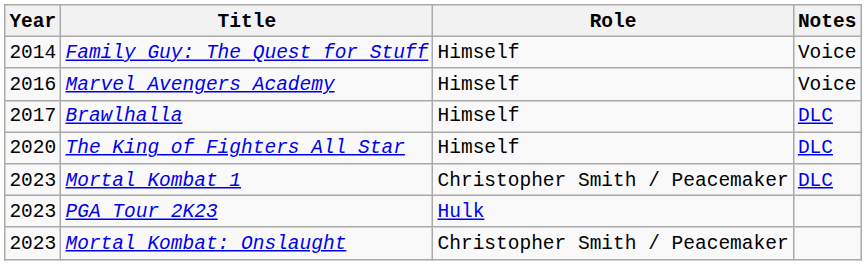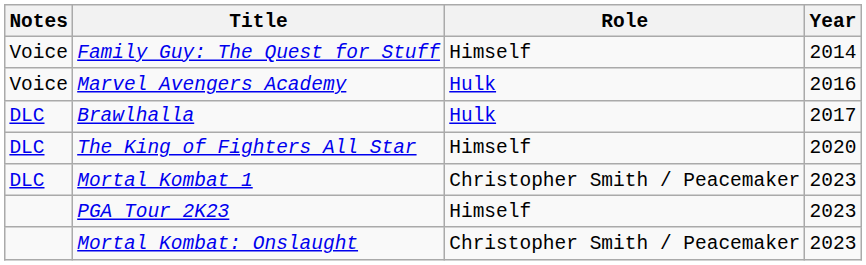 <table class="wikitable sortable">
 <tr>
-<th>Year</th>
+<th>Notes</th>
 <th>Title</th>
 <th>Role</th>
-<th>Notes</th>
+<th>Year</th>
 </tr>
 <tr>
-<td>2014</td>
+<td>Voice</td>
 <td><em><a href='#'>Family Guy: The Quest for Stuff</a></em></td>
 <td>Himself</td>
-<td>Voice</td>
+<td>2014</td>
 </tr>
 <tr>
+<td>Voice</td>
+<td><em><a href='#'>Marvel Avengers Academy</a></em></td>
+<td><a href='#'>Hulk</a></td>
 <td>2016</td>
-<td><em><a href='#'>Marvel Avengers Academy</a></em></td>
-<td>Himself</td>
-<td>Voice</td>
 </tr>
 <tr>
+<td><a href='#'>DLC</a></td>
+<td><em><a href='#'>Brawlhalla</a></em></td>
+<td><a href='#'>Hulk</a></td>
 <td>2017</td>
-<td><em><a href='#'>Brawlhalla</a></em></td>
-<td>Himself</td>
-<td><a href='#'>DLC</a></td>
 </tr>
 <tr>
-<td>2020</td>
+<td><a href='#'>DLC</a></td>
 <td><em><a href='#'>The King of Fighters All Star</a></em></td>
 <td>Himself</td>
-<td><a href='#'>DLC</a></td>
+<td>2020</td>
 </tr>
 <tr>
-<td>2023</td>
+<td><a href='#'>DLC</a></td>
 <td><em><a href='#'>Mortal Kombat 1</a></em></td>
 <td>Christopher Smith / Peacemaker</td>
-<td><a href='#'>DLC</a></td>
+<td>2023</td>
 </tr>
 <tr>
+<td></td>
+<td><em><a href='#'>PGA Tour 2K23</a></em></td>
+<td>Himself</td>
 <td>2023</td>
-<td><em><a href='#'>PGA Tour 2K23</a></em></td>
-<td><a href='#'>Hulk</a></td>
-<td></td>
 </tr>
 <tr>
-<td>2023</td>
+<td></td>
 <td><em><a href='#'>Mortal Kombat: Onslaught</a></em></td>
 <td>Christopher Smith / Peacemaker</td>
-<td></td>
+<td>2023</td>
 </tr>
 </table>
